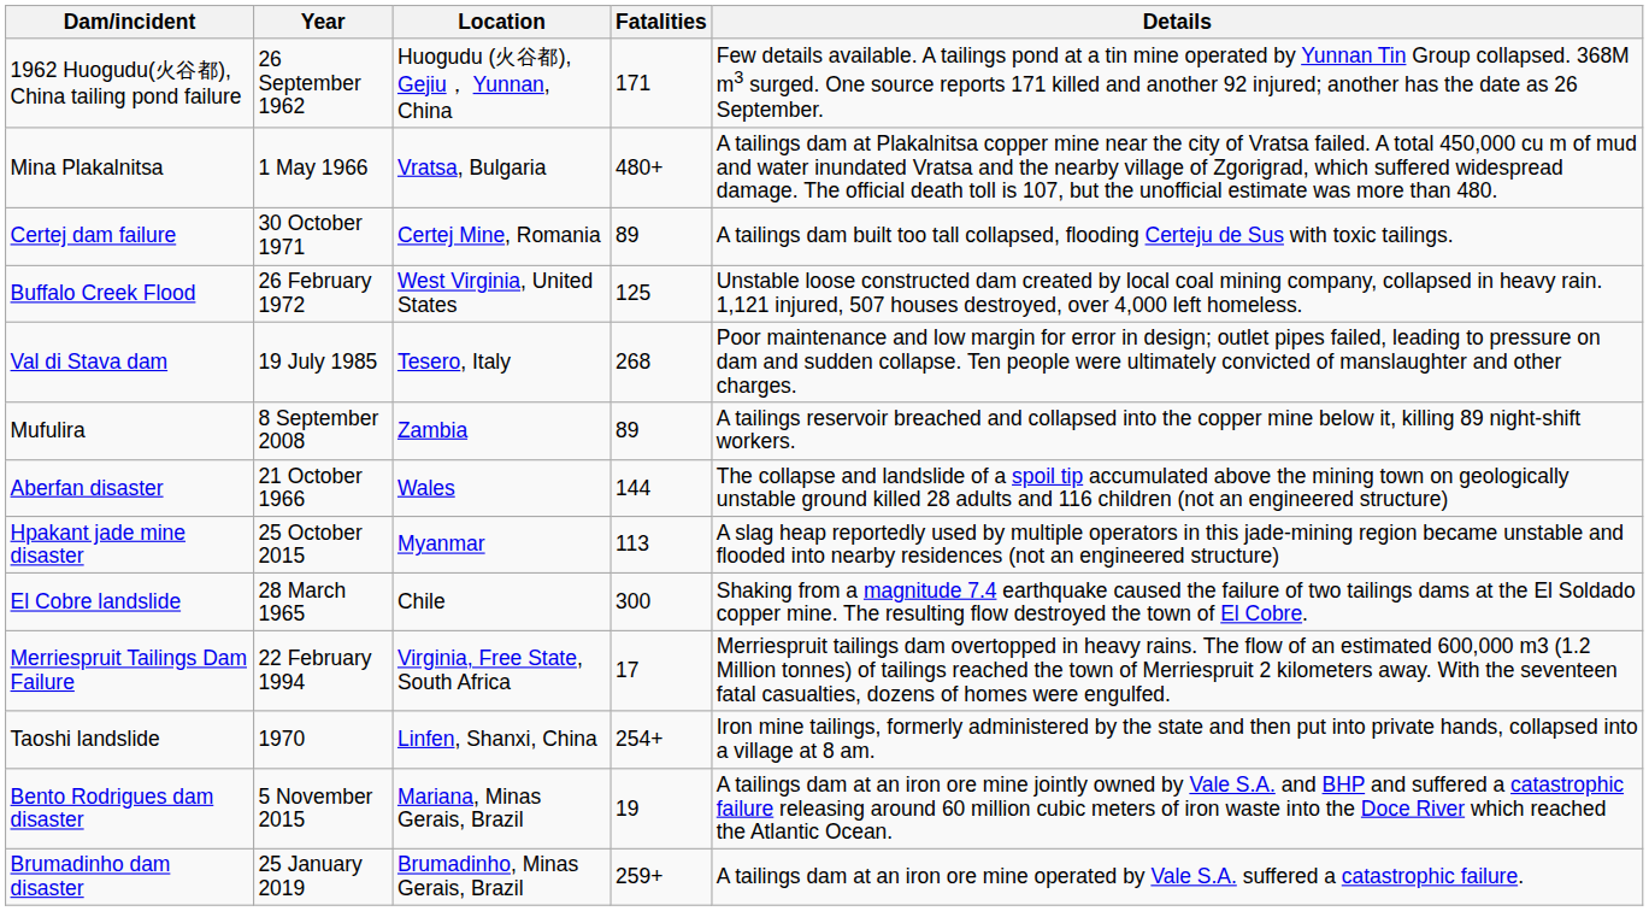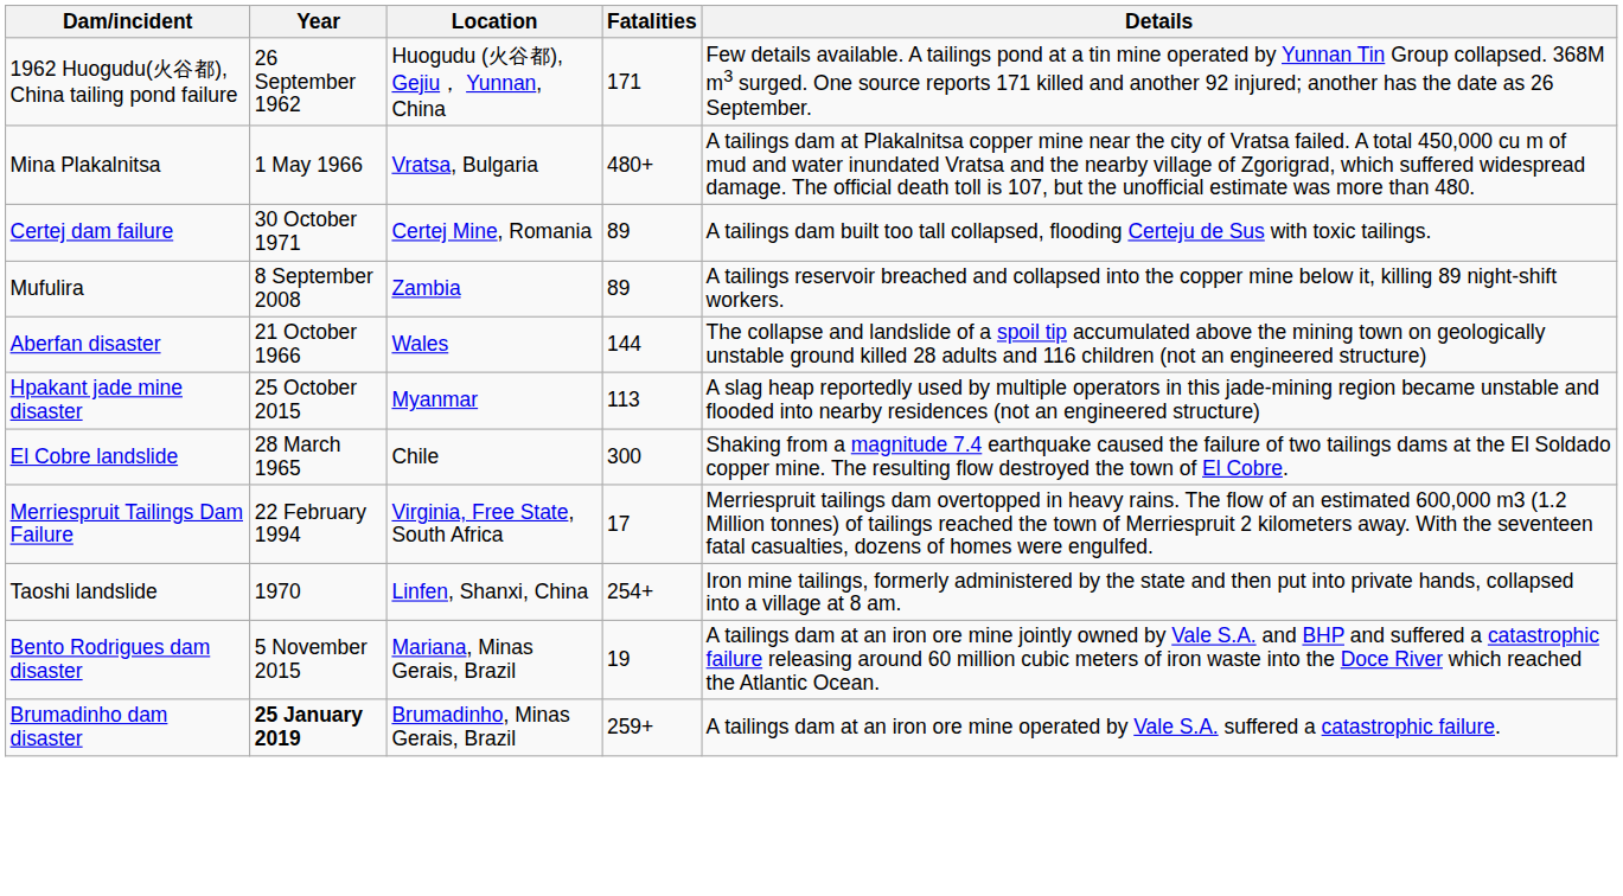 <table class="wikitable sortable">
 <tr>
 <th scope="col">Dam/incident</th>
 <th scope="col">Year</th>
 <th scope="col">Location</th>
 <th scope="col">Fatalities</th>
 <th scope="col" class=unsortable>Details</th>
 </tr>
 <tr>
 <td>1962 Huogudu(火谷都), China tailing pond failure</td>
 <td data-sort-value="1962-09-26">26 September 1962</td>
 <td>Huogudu (火谷都), <a href='#'>Gejiu</a>， <a href='#'>Yunnan</a>, China</td>
 <td>171</td>
 <td>Few details available. A tailings pond at a tin mine operated by <a href='#'>Yunnan Tin</a> Group collapsed. 368M m<sup>3</sup> surged. One source reports 171 killed and another 92 injured; another has the date as 26 September.</td>
 </tr>
 <tr>
 <td>Mina Plakalnitsa</td>
 <td data-sort-value="1966-05-01">1 May 1966</td>
 <td><a href='#'>Vratsa</a>, Bulgaria</td>
 <td data-sort-value="480">480+</td>
 <td>A tailings dam at Plakalnitsa copper mine near the city of Vratsa failed. A total 450,000 cu m of mud and water inundated Vratsa and the nearby village of Zgorigrad, which suffered widespread damage. The official death toll is 107, but the unofficial estimate was more than 480.</td>
 </tr>
 <tr>
 <td><a href='#'>Certej dam failure</a></td>
 <td data-sort-value="1971-10-30">30 October 1971</td>
 <td><a href='#'>Certej Mine</a>, Romania</td>
 <td>89</td>
 <td>A tailings dam built too tall collapsed, flooding <a href='#'>Certeju de Sus</a> with toxic tailings.</td>
-</tr>
-<tr>
-<td><a href='#'>Buffalo Creek Flood</a></td>
-<td data-sort-value="1972-02-26">26 February 1972</td>
-<td><a href='#'>West Virginia</a>, United States</td>
-<td>125</td>
-<td>Unstable loose constructed dam created by local coal mining company, collapsed in heavy rain. 1,121 injured, 507 houses destroyed, over 4,000 left homeless.</td>
-</tr>
-<tr>
-<td><a href='#'>Val di Stava dam</a></td>
-<td data-sort-value="1985-07-18">19 July 1985</td>
-<td><a href='#'>Tesero</a>, Italy</td>
-<td>268</td>
-<td>Poor maintenance and low margin for error in design; outlet pipes failed, leading to pressure on dam and sudden collapse. Ten people were ultimately convicted of manslaughter and other charges.</td>
 </tr>
 <tr>
 <td>Mufulira</td>
 <td data-sort-value="2008-09-08">8 September 2008</td>
 <td><a href='#'>Zambia</a></td>
 <td>89</td>
 <td>A tailings reservoir breached and collapsed into the copper mine below it, killing 89 night-shift workers.</td>
 </tr>
 <tr>
 <td><a href='#'>Aberfan disaster</a></td>
 <td data-sort-value="1966-10-21">21 October 1966</td>
 <td><a href='#'>Wales</a></td>
 <td>144</td>
 <td>The collapse and landslide of a <a href='#'>spoil tip</a> accumulated above the mining town on geologically unstable ground killed 28 adults and 116 children (not an engineered structure)</td>
 </tr>
 <tr>
 <td><a href='#'>Hpakant jade mine disaster</a></td>
 <td data-sort-value="2015-10-25">25 October 2015</td>
 <td><a href='#'>Myanmar</a></td>
 <td>113</td>
 <td>A slag heap reportedly used by multiple operators in this jade-mining region became unstable and flooded into nearby residences (not an engineered structure)</td>
 </tr>
 <tr>
 <td><a href='#'>El Cobre landslide</a></td>
 <td data-sort-value="1965-03-28">28 March 1965</td>
 <td>Chile</td>
 <td>300</td>
 <td>Shaking from a <a href='#'>magnitude 7.4</a> earthquake caused the failure of two tailings dams at the El Soldado copper mine. The resulting flow destroyed the town of <a href='#'>El Cobre</a>.</td>
 </tr>
 <tr>
 <td><a href='#'>Merriespruit Tailings Dam Failure</a></td>
 <td data-sort-value="1994-02-22">22 February 1994</td>
 <td><a href='#'>Virginia, Free State</a>, South Africa</td>
 <td>17</td>
 <td>Merriespruit tailings dam overtopped in heavy rains. The flow of an estimated 600,000 m3 (1.2 Million tonnes) of tailings reached the town of Merriespruit 2 kilometers away. With the seventeen fatal casualties, dozens of homes were engulfed.</td>
 </tr>
 <tr>
 <td>Taoshi landslide</td>
 <td data-sort-value="1970">1970</td>
 <td><a href='#'>Linfen</a>, Shanxi, China</td>
 <td data-sort-value="254">254+</td>
 <td>Iron mine tailings, formerly administered by the state and then put into private hands, collapsed into a village at 8 am.</td>
 </tr>
 <tr>
 <td><a href='#'>Bento Rodrigues dam disaster</a></td>
 <td data-sort-value="2015-11-05">5 November 2015</td>
 <td><a href='#'>Mariana</a>, Minas Gerais, Brazil</td>
 <td>19</td>
 <td>A tailings dam at an iron ore mine jointly owned by <a href='#'>Vale S.A.</a> and <a href='#'>BHP</a> and suffered a <a href='#'>catastrophic failure</a> releasing around 60 million cubic meters of iron waste into the <a href='#'>Doce River</a> which reached the Atlantic Ocean.</td>
 </tr>
 <tr>
 <td><a href='#'>Brumadinho dam disaster</a></td>
-<td data-sort-value="2019-01-25">25 January 2019</td>
+<td data-sort-value="2019-01-25"><strong>25 January 2019</strong></td>
 <td><a href='#'>Brumadinho</a>, Minas Gerais, Brazil</td>
 <td data-sort-value="186">259+</td>
 <td>A tailings dam at an iron ore mine operated by <a href='#'>Vale S.A.</a> suffered a <a href='#'>catastrophic failure</a>.</td>
 </tr>
 </table>
